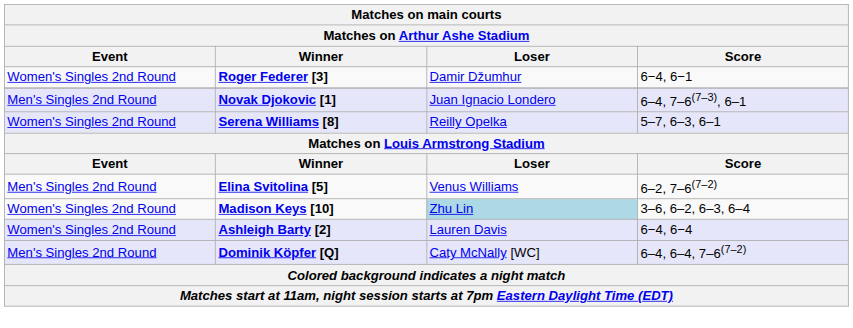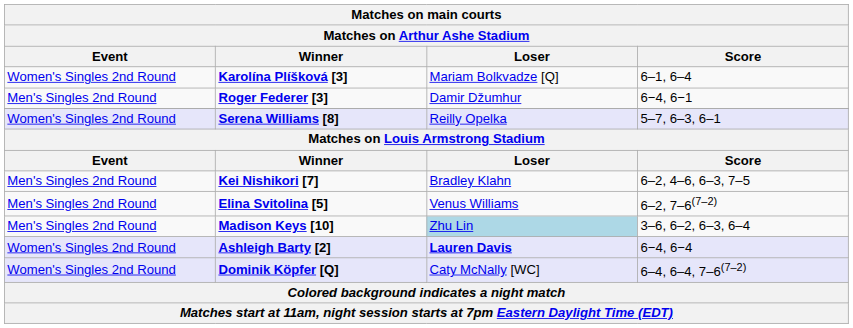 <table class="wikitable" style="margin:auto;">
 <tr>
 <th colspan="4" style="white-space:nowrap;">Matches on main courts</th>
 </tr>
 <tr>
 <th colspan="4"><strong>Matches on <a href='#'>Arthur Ashe Stadium</a></strong></th>
 </tr>
 <tr>
 <th width=250>Event</th>
 <th width=250>Winner</th>
 <th width=250>Loser</th>
 <th width=250>Score</th>
 </tr>
 <tr>
 <td><a href='#'>Women's Singles 2nd Round</a></td>
+<td> <strong><a href='#'>Karolína Plíšková</a> [3]</strong></td>
+<td> <a href='#'>Mariam Bolkvadze</a> [Q]</td>
+<td>6–1, 6–4</td>
+</tr>
+<tr>
+<td><a href='#'>Men's Singles 2nd Round</a></td>
 <td> <strong><a href='#'>Roger Federer</a> [3]</strong></td>
 <td> <a href='#'>Damir Džumhur</a></td>
 <td>6−4, 6−1</td>
 </tr>
 <tr>
-</tr>
-<tr bgcolor="lavender">
-<td><a href='#'>Men's Singles 2nd Round</a></td>
-<td> <strong><a href='#'>Novak Djokovic</a> [1]</strong></td>
-<td> <a href='#'>Juan Ignacio Londero</a></td>
-<td>6–4, 7–6<sup>(7–3)</sup>, 6–1</td>
 </tr>
 <tr bgcolor=lavender>
 <td><a href='#'>Women's Singles 2nd Round</a></td>
 <td> <strong><a href='#'>Serena Williams</a> [8]</strong></td>
 <td> <a href='#'>Reilly Opelka</a></td>
 <td>5–7, 6–3, 6–1</td>
 </tr>
 <tr>
 <th colspan="4"><strong>Matches on <a href='#'>Louis Armstrong Stadium</a></strong></th>
 </tr>
 <tr>
 <th width=250>Event</th>
 <th width=250>Winner</th>
 <th width=250>Loser</th>
 <th width=250>Score</th>
 </tr>
 <tr>
 <td><a href='#'>Men's Singles 2nd Round</a></td>
+<td> <strong><a href='#'>Kei Nishikori</a> [7]</strong></td>
+<td> <a href='#'>Bradley Klahn</a></td>
+<td>6–2, 4–6, 6–3, 7–5</td>
+</tr>
+<tr>
+<td><a href='#'>Men's Singles 2nd Round</a></td>
 <td> <strong><a href='#'>Elina Svitolina</a> [5]</strong></td>
 <td> <a href='#'>Venus Williams</a></td>
 <td>6–2, 7–6<sup>(7–2)</sup></td>
 </tr>
 <tr>
-<td><a href='#'>Women's Singles 2nd Round</a></td>
+<td><a href='#'>Men's Singles 2nd Round</a></td>
 <td> <strong><a href='#'>Madison Keys</a> [10]</strong></td>
 <td style="background: lightblue;"> <a href='#'>Zhu Lin</a></td>
 <td>3–6, 6–2, 6–3, 6–4</td>
 </tr>
 <tr bgcolor="lavender">
 <td><a href='#'>Women's Singles 2nd Round</a></td>
 <td> <strong><a href='#'>Ashleigh Barty</a> [2]</strong></td>
-<td> <a href='#'>Lauren Davis</a></td>
+<td><strong> <a href='#'>Lauren Davis</a></strong></td>
 <td>6−4, 6−4</td>
 </tr>
 <tr bgcolor="lavender">
-<td><a href='#'>Men's Singles 2nd Round</a></td>
+<td><a href='#'>Women's Singles 2nd Round</a></td>
 <td> <strong><a href='#'>Dominik Köpfer</a> [Q]</strong></td>
 <td> <a href='#'>Caty McNally</a> [WC]</td>
 <td>6–4, 6–4, 7–6<sup>(7–2)</sup></td>
 </tr>
 <tr>
 <th colspan=4><em>Colored background indicates a night match</em></th>
 </tr>
 <tr>
 <th colspan=4><em>Matches start at 11am, night session starts at 7pm <a href='#'>Eastern Daylight Time (EDT)</a></em></th>
 </tr>
 </table>
